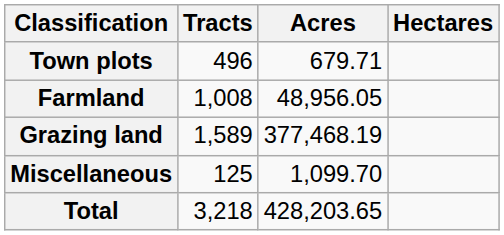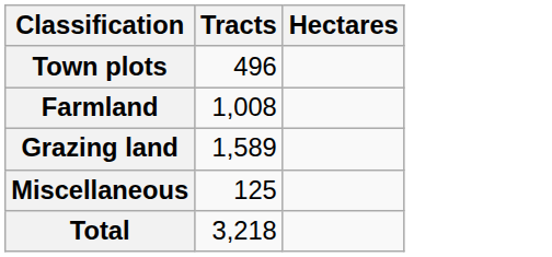 <table class="wikitable sortable floatright" style="margin-right:2em;">
 <tr>
 <th scope="col">Classification</th>
 <th scope="col">Tracts</th>
-<th scope="col">Acres</th>
 <th scope="col">Hectares</th>
 </tr>
 <tr>
 <th scope="row">Town plots</th>
 <td align=right>496</td>
-<td align=right>679.71</td>
 <td align=right></td>
 </tr>
 <tr>
 <th scope="row">Farmland</th>
 <td align=right>1,008</td>
-<td align=right>48,956.05</td>
 <td align=right></td>
 </tr>
 <tr>
 <th scope="row">Grazing land</th>
 <td align=right>1,589</td>
-<td align=right>377,468.19</td>
 <td align=right></td>
 </tr>
 <tr>
 <th scope="row">Miscellaneous</th>
 <td align=right>125</td>
-<td align=right>1,099.70</td>
 <td align=right></td>
 </tr>
 <tr>
 <th scope="row">Total</th>
 <td align=right>3,218</td>
-<td align=right>428,203.65</td>
 <td align=right></td>
 </tr>
 </table>
